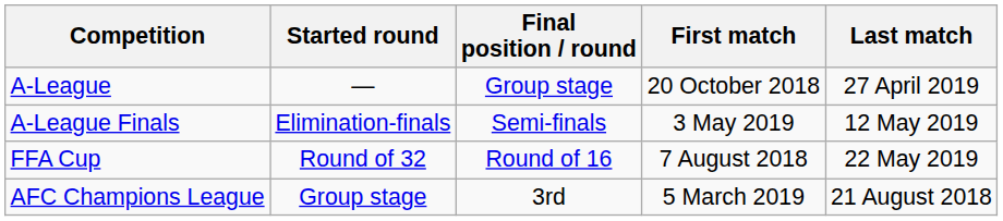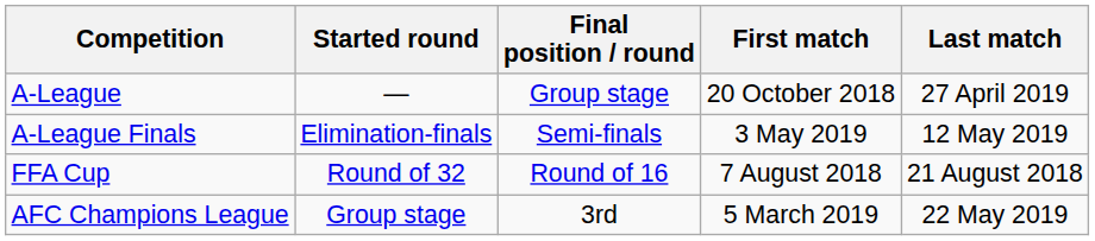 <table class="wikitable">
 <tr>
 <th>Competition</th>
 <th>Started round</th>
 <th>Final <br>position / round</th>
 <th>First match</th>
 <th>Last match</th>
 </tr>
 <tr style="text-align: center">
 <td align=left><a href='#'>A-League</a></td>
 <td>—</td>
 <td><a href='#'>Group stage</a></td>
 <td>20 October 2018</td>
 <td>27 April 2019</td>
 </tr>
 <tr style="text-align: center">
 <td align=left><a href='#'>A-League Finals</a></td>
 <td><a href='#'>Elimination-finals</a></td>
 <td><a href='#'>Semi-finals</a></td>
 <td>3 May 2019</td>
 <td>12 May 2019</td>
 </tr>
 <tr style="text-align: center">
 <td align=left><a href='#'>FFA Cup</a></td>
 <td><a href='#'>Round of 32</a></td>
 <td><a href='#'>Round of 16</a></td>
 <td>7 August 2018</td>
-<td>22 May 2019</td>
+<td>21 August 2018</td>
 </tr>
 <tr style="text-align: center">
 <td align=left><a href='#'>AFC Champions League</a></td>
 <td><a href='#'>Group stage</a></td>
 <td>3rd</td>
 <td>5 March 2019</td>
-<td>21 August 2018</td>
+<td>22 May 2019</td>
 </tr>
 </table>
